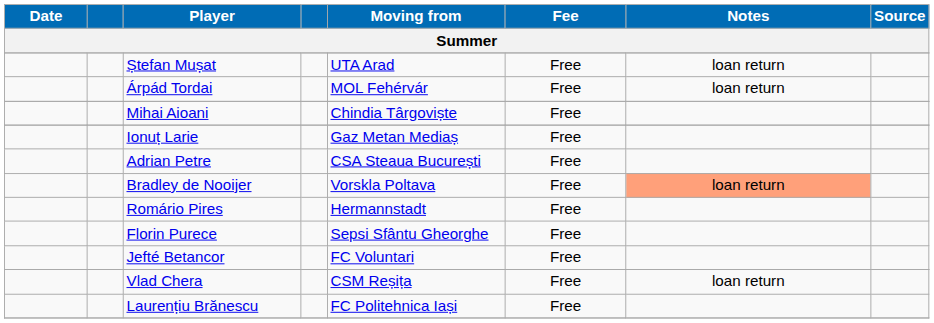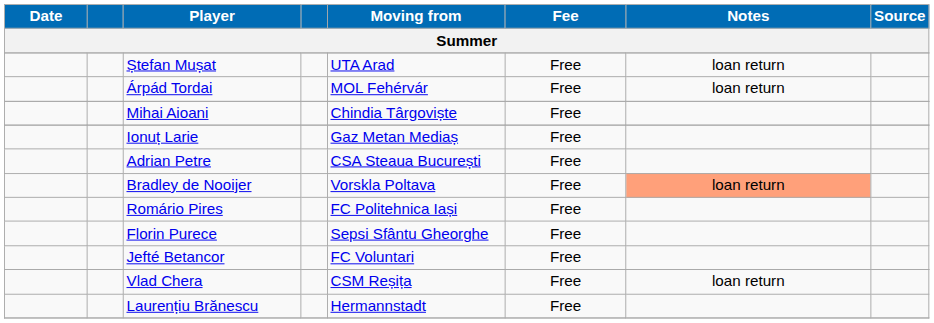 <table class="wikitable sortable">
 <tr>
 <th style="width:80px; background:#006cb5; color: white;">Date</th>
 <th style="width:30px; background:#006cb5; color: white;"></th>
 <th style="width:180px; background:#006cb5; color: white;">Player</th>
 <th style="width:20px; background:#006cb5; color: white;"></th>
 <th style="width:180px; background:#006cb5; color: white;">Moving from</th>
 <th style="width:120px; background:#006cb5; color: white;" class="unsortable">Fee</th>
 <th style="width:250px; background:#006cb5; color: white;" class="unsortable">Notes</th>
 <th style="width:20px; background:#006cb5; color: white;">Source</th>
 </tr>
 <tr>
 <th colspan=8>Summer</th>
 </tr>
 <tr>
 </tr>
 <tr>
 <td></td>
 <td align=center></td>
 <td> <a href='#'>Ștefan Mușat</a></td>
 <td align=center></td>
 <td> <a href='#'>UTA Arad</a></td>
 <td align=center>Free</td>
 <td align=center>loan return</td>
 <td></td>
 </tr>
 <tr>
 <td></td>
 <td align=center></td>
 <td> <a href='#'>Árpád Tordai</a></td>
 <td align=center></td>
 <td> <a href='#'>MOL Fehérvár</a></td>
 <td align=center>Free</td>
 <td align=center>loan return</td>
 <td></td>
 </tr>
 <tr>
 </tr>
 <tr>
 <td></td>
 <td align=center></td>
 <td> <a href='#'>Mihai Aioani</a></td>
 <td align=center></td>
 <td> <a href='#'>Chindia Târgoviște</a></td>
 <td align=center>Free</td>
 <td align=center></td>
 <td></td>
 </tr>
 <tr>
 </tr>
 <tr>
 <td></td>
 <td align=center></td>
 <td> <a href='#'>Ionuț Larie</a></td>
 <td align=center></td>
 <td> <a href='#'>Gaz Metan Mediaș</a></td>
 <td align=center>Free</td>
 <td align=center></td>
 <td></td>
 </tr>
 <tr>
 <td></td>
 <td align=center></td>
 <td> <a href='#'>Adrian Petre</a></td>
 <td align=center></td>
 <td> <a href='#'>CSA Steaua București</a></td>
 <td align=center>Free</td>
 <td align=center></td>
 <td></td>
 </tr>
 <tr>
 <td></td>
 <td align=center></td>
 <td> <a href='#'>Bradley de Nooijer</a></td>
 <td align=center></td>
 <td> <a href='#'>Vorskla Poltava</a></td>
 <td align=center>Free</td>
 <td align=center style="background: lightsalmon;">loan return</td>
 <td></td>
 </tr>
 <tr>
 <td></td>
 <td align=center></td>
 <td> <a href='#'>Romário Pires</a></td>
 <td align=center></td>
-<td> <a href='#'>Hermannstadt</a></td>
+<td> <a href='#'>FC Politehnica Iași</a></td>
 <td align=center>Free</td>
 <td align=center></td>
 <td></td>
 </tr>
 <tr>
 <td></td>
 <td align=center></td>
 <td> <a href='#'>Florin Purece</a></td>
 <td align=center></td>
 <td> <a href='#'>Sepsi Sfântu Gheorghe</a></td>
 <td align=center>Free</td>
 <td align=center></td>
 <td></td>
 </tr>
 <tr>
 <td></td>
 <td align=center></td>
 <td> <a href='#'>Jefté Betancor</a></td>
 <td align=center></td>
 <td> <a href='#'>FC Voluntari</a></td>
 <td align=center>Free</td>
 <td align=center></td>
 <td></td>
 </tr>
 <tr>
 </tr>
 <tr>
 <td></td>
 <td align=center></td>
 <td> <a href='#'>Vlad Chera</a></td>
 <td align=center></td>
 <td> <a href='#'>CSM Reșița</a></td>
 <td align=center>Free</td>
 <td align=center>loan return</td>
 <td></td>
 </tr>
 <tr>
 <td></td>
 <td align=center></td>
 <td> <a href='#'>Laurențiu Brănescu</a></td>
 <td align=center></td>
-<td> <a href='#'>FC Politehnica Iași</a></td>
+<td> <a href='#'>Hermannstadt</a></td>
 <td align=center>Free</td>
 <td align=center></td>
 <td></td>
 </tr>
 <tr>
 </tr>
 </table>
